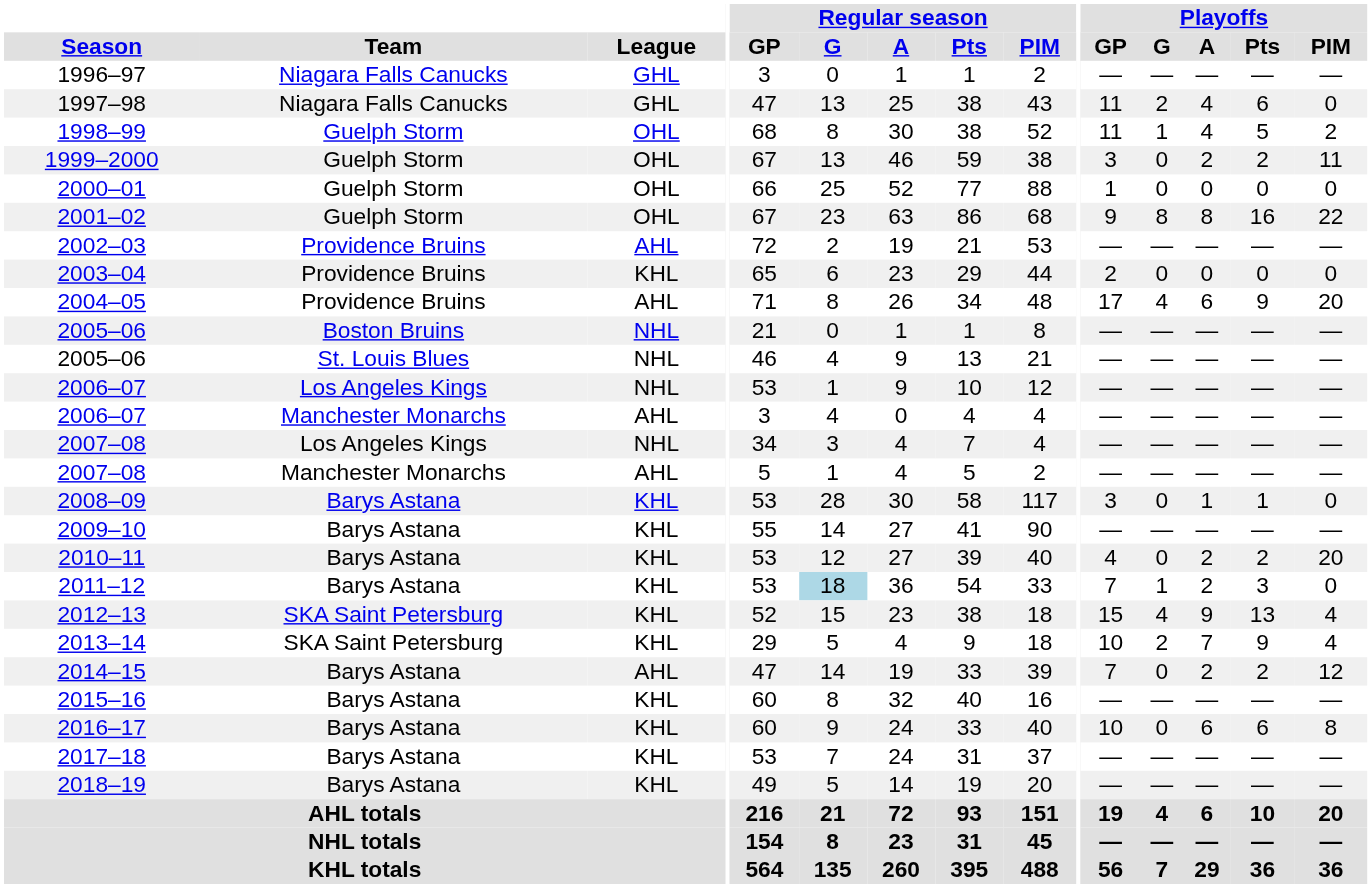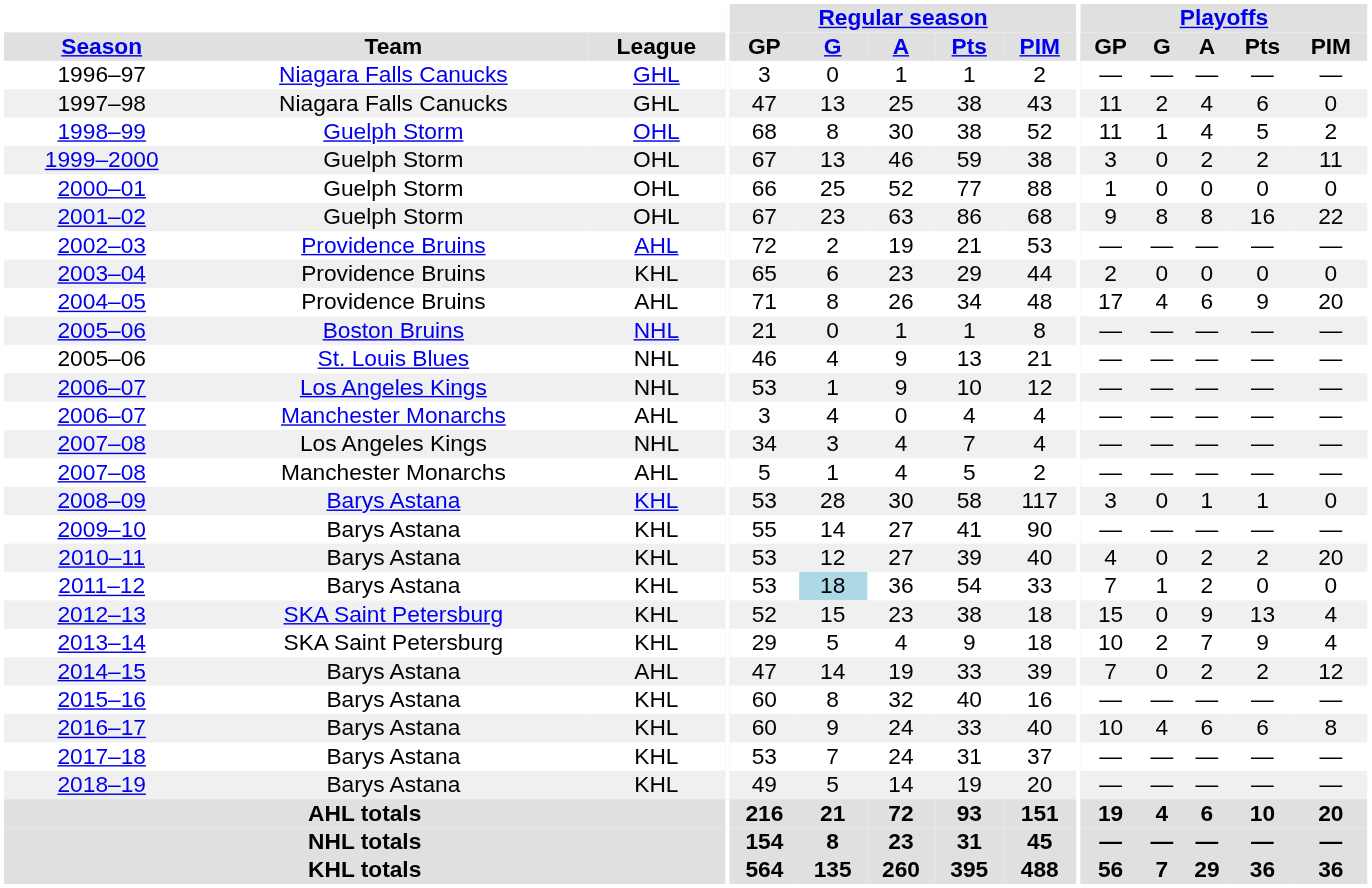 <table border="0" cellpadding="1" cellspacing="0" style="text-align:center; width:60em;">
 <tr bgcolor="#e0e0e0">
 <th colspan="3"  bgcolor="#ffffff"></th>
 <th rowspan="99" bgcolor="#ffffff"></th>
 <th colspan="5"><a href='#'>Regular season</a></th>
 <th rowspan="99" bgcolor="#ffffff"></th>
 <th colspan="5"><a href='#'>Playoffs</a></th>
 </tr>
 <tr bgcolor="#e0e0e0">
 <th><a href='#'>Season</a></th>
 <th>Team</th>
 <th>League</th>
 <th>GP</th>
 <th><a href='#'>G</a></th>
 <th><a href='#'>A</a></th>
 <th><a href='#'>Pts</a></th>
 <th><a href='#'>PIM</a></th>
 <th>GP</th>
 <th>G</th>
 <th>A</th>
 <th>Pts</th>
 <th>PIM</th>
 </tr>
 <tr>
 <td>1996–97</td>
 <td><a href='#'>Niagara Falls Canucks</a></td>
 <td><a href='#'>GHL</a></td>
 <td>3</td>
 <td>0</td>
 <td>1</td>
 <td>1</td>
 <td>2</td>
 <td>—</td>
 <td>—</td>
 <td>—</td>
 <td>—</td>
 <td>—</td>
 </tr>
 <tr bgcolor="#f0f0f0">
 <td>1997–98</td>
 <td>Niagara Falls Canucks</td>
 <td>GHL</td>
 <td>47</td>
 <td>13</td>
 <td>25</td>
 <td>38</td>
 <td>43</td>
 <td>11</td>
 <td>2</td>
 <td>4</td>
 <td>6</td>
 <td>0</td>
 </tr>
 <tr>
 <td><a href='#'>1998–99</a></td>
 <td><a href='#'>Guelph Storm</a></td>
 <td><a href='#'>OHL</a></td>
 <td>68</td>
 <td>8</td>
 <td>30</td>
 <td>38</td>
 <td>52</td>
 <td>11</td>
 <td>1</td>
 <td>4</td>
 <td>5</td>
 <td>2</td>
 </tr>
 <tr bgcolor="#f0f0f0">
 <td><a href='#'>1999–2000</a></td>
 <td>Guelph Storm</td>
 <td>OHL</td>
 <td>67</td>
 <td>13</td>
 <td>46</td>
 <td>59</td>
 <td>38</td>
 <td>3</td>
 <td>0</td>
 <td>2</td>
 <td>2</td>
 <td>11</td>
 </tr>
 <tr>
 <td><a href='#'>2000–01</a></td>
 <td>Guelph Storm</td>
 <td>OHL</td>
 <td>66</td>
 <td>25</td>
 <td>52</td>
 <td>77</td>
 <td>88</td>
 <td>1</td>
 <td>0</td>
 <td>0</td>
 <td>0</td>
 <td>0</td>
 </tr>
 <tr bgcolor="#f0f0f0">
 <td><a href='#'>2001–02</a></td>
 <td>Guelph Storm</td>
 <td>OHL</td>
 <td>67</td>
 <td>23</td>
 <td>63</td>
 <td>86</td>
 <td>68</td>
 <td>9</td>
 <td>8</td>
 <td>8</td>
 <td>16</td>
 <td>22</td>
 </tr>
 <tr>
 <td><a href='#'>2002–03</a></td>
 <td><a href='#'>Providence Bruins</a></td>
 <td><a href='#'>AHL</a></td>
 <td>72</td>
 <td>2</td>
 <td>19</td>
 <td>21</td>
 <td>53</td>
 <td>—</td>
 <td>—</td>
 <td>—</td>
 <td>—</td>
 <td>—</td>
 </tr>
 <tr bgcolor="#f0f0f0">
 <td><a href='#'>2003–04</a></td>
 <td>Providence Bruins</td>
 <td>KHL</td>
 <td>65</td>
 <td>6</td>
 <td>23</td>
 <td>29</td>
 <td>44</td>
 <td>2</td>
 <td>0</td>
 <td>0</td>
 <td>0</td>
 <td>0</td>
 </tr>
 <tr>
 <td><a href='#'>2004–05</a></td>
 <td>Providence Bruins</td>
 <td>AHL</td>
 <td>71</td>
 <td>8</td>
 <td>26</td>
 <td>34</td>
 <td>48</td>
 <td>17</td>
 <td>4</td>
 <td>6</td>
 <td>9</td>
 <td>20</td>
 </tr>
 <tr bgcolor="#f0f0f0">
 <td><a href='#'>2005–06</a></td>
 <td><a href='#'>Boston Bruins</a></td>
 <td><a href='#'>NHL</a></td>
 <td>21</td>
 <td>0</td>
 <td>1</td>
 <td>1</td>
 <td>8</td>
 <td>—</td>
 <td>—</td>
 <td>—</td>
 <td>—</td>
 <td>—</td>
 </tr>
 <tr>
 <td>2005–06</td>
 <td><a href='#'>St. Louis Blues</a></td>
 <td>NHL</td>
 <td>46</td>
 <td>4</td>
 <td>9</td>
 <td>13</td>
 <td>21</td>
 <td>—</td>
 <td>—</td>
 <td>—</td>
 <td>—</td>
 <td>—</td>
 </tr>
 <tr bgcolor="#f0f0f0">
 <td><a href='#'>2006–07</a></td>
 <td><a href='#'>Los Angeles Kings</a></td>
 <td>NHL</td>
 <td>53</td>
 <td>1</td>
 <td>9</td>
 <td>10</td>
 <td>12</td>
 <td>—</td>
 <td>—</td>
 <td>—</td>
 <td>—</td>
 <td>—</td>
 </tr>
 <tr>
 <td><a href='#'>2006–07</a></td>
 <td><a href='#'>Manchester Monarchs</a></td>
 <td>AHL</td>
 <td>3</td>
 <td>4</td>
 <td>0</td>
 <td>4</td>
 <td>4</td>
 <td>—</td>
 <td>—</td>
 <td>—</td>
 <td>—</td>
 <td>—</td>
 </tr>
 <tr bgcolor="#f0f0f0">
 <td><a href='#'>2007–08</a></td>
 <td>Los Angeles Kings</td>
 <td>NHL</td>
 <td>34</td>
 <td>3</td>
 <td>4</td>
 <td>7</td>
 <td>4</td>
 <td>—</td>
 <td>—</td>
 <td>—</td>
 <td>—</td>
 <td>—</td>
 </tr>
 <tr>
 <td><a href='#'>2007–08</a></td>
 <td>Manchester Monarchs</td>
 <td>AHL</td>
 <td>5</td>
 <td>1</td>
 <td>4</td>
 <td>5</td>
 <td>2</td>
 <td>—</td>
 <td>—</td>
 <td>—</td>
 <td>—</td>
 <td>—</td>
 </tr>
 <tr bgcolor="#f0f0f0">
 <td><a href='#'>2008–09</a></td>
 <td><a href='#'>Barys Astana</a></td>
 <td><a href='#'>KHL</a></td>
 <td>53</td>
 <td>28</td>
 <td>30</td>
 <td>58</td>
 <td>117</td>
 <td>3</td>
 <td>0</td>
 <td>1</td>
 <td>1</td>
 <td>0</td>
 </tr>
 <tr>
 <td><a href='#'>2009–10</a></td>
 <td>Barys Astana</td>
 <td>KHL</td>
 <td>55</td>
 <td>14</td>
 <td>27</td>
 <td>41</td>
 <td>90</td>
 <td>—</td>
 <td>—</td>
 <td>—</td>
 <td>—</td>
 <td>—</td>
 </tr>
 <tr bgcolor="#f0f0f0">
 <td><a href='#'>2010–11</a></td>
 <td>Barys Astana</td>
 <td>KHL</td>
 <td>53</td>
 <td>12</td>
 <td>27</td>
 <td>39</td>
 <td>40</td>
 <td>4</td>
 <td>0</td>
 <td>2</td>
 <td>2</td>
 <td>20</td>
 </tr>
 <tr>
 <td><a href='#'>2011–12</a></td>
 <td>Barys Astana</td>
 <td>KHL</td>
 <td>53</td>
 <td style="background: lightblue;">18</td>
 <td>36</td>
 <td>54</td>
 <td>33</td>
 <td>7</td>
 <td>1</td>
 <td>2</td>
-<td>3</td>
+<td>0</td>
 <td>0</td>
 </tr>
 <tr bgcolor="#f0f0f0">
 <td><a href='#'>2012–13</a></td>
 <td><a href='#'>SKA Saint Petersburg</a></td>
 <td>KHL</td>
 <td>52</td>
 <td>15</td>
 <td>23</td>
 <td>38</td>
 <td>18</td>
 <td>15</td>
-<td>4</td>
+<td>0</td>
 <td>9</td>
 <td>13</td>
 <td>4</td>
 </tr>
 <tr>
 <td><a href='#'>2013–14</a></td>
 <td>SKA Saint Petersburg</td>
 <td>KHL</td>
 <td>29</td>
 <td>5</td>
 <td>4</td>
 <td>9</td>
 <td>18</td>
 <td>10</td>
 <td>2</td>
 <td>7</td>
 <td>9</td>
 <td>4</td>
 </tr>
 <tr bgcolor="#f0f0f0">
 <td><a href='#'>2014–15</a></td>
 <td>Barys Astana</td>
 <td>AHL</td>
 <td>47</td>
 <td>14</td>
 <td>19</td>
 <td>33</td>
 <td>39</td>
 <td>7</td>
 <td>0</td>
 <td>2</td>
 <td>2</td>
 <td>12</td>
 </tr>
 <tr>
 <td><a href='#'>2015–16</a></td>
 <td>Barys Astana</td>
 <td>KHL</td>
 <td>60</td>
 <td>8</td>
 <td>32</td>
 <td>40</td>
 <td>16</td>
 <td>—</td>
 <td>—</td>
 <td>—</td>
 <td>—</td>
 <td>—</td>
 </tr>
 <tr bgcolor="#f0f0f0">
 <td><a href='#'>2016–17</a></td>
 <td>Barys Astana</td>
 <td>KHL</td>
 <td>60</td>
 <td>9</td>
 <td>24</td>
 <td>33</td>
 <td>40</td>
 <td>10</td>
-<td>0</td>
+<td>4</td>
 <td>6</td>
 <td>6</td>
 <td>8</td>
 </tr>
 <tr>
 <td><a href='#'>2017–18</a></td>
 <td>Barys Astana</td>
 <td>KHL</td>
 <td>53</td>
 <td>7</td>
 <td>24</td>
 <td>31</td>
 <td>37</td>
 <td>—</td>
 <td>—</td>
 <td>—</td>
 <td>—</td>
 <td>—</td>
 </tr>
 <tr bgcolor="#f0f0f0">
 <td><a href='#'>2018–19</a></td>
 <td>Barys Astana</td>
 <td>KHL</td>
 <td>49</td>
 <td>5</td>
 <td>14</td>
 <td>19</td>
 <td>20</td>
 <td>—</td>
 <td>—</td>
 <td>—</td>
 <td>—</td>
 <td>—</td>
 </tr>
 <tr bgcolor="#e0e0e0">
 <th colspan="3">AHL totals</th>
 <th>216</th>
 <th>21</th>
 <th>72</th>
 <th>93</th>
 <th>151</th>
 <th>19</th>
 <th>4</th>
 <th>6</th>
 <th>10</th>
 <th>20</th>
 </tr>
 <tr bgcolor="#e0e0e0">
 <th colspan="3">NHL totals</th>
 <th>154</th>
 <th>8</th>
 <th>23</th>
 <th>31</th>
 <th>45</th>
 <th>—</th>
 <th>—</th>
 <th>—</th>
 <th>—</th>
 <th>—</th>
 </tr>
 <tr bgcolor="#e0e0e0">
 <th colspan="3">KHL totals</th>
 <th>564</th>
 <th>135</th>
 <th>260</th>
 <th>395</th>
 <th>488</th>
 <th>56</th>
 <th>7</th>
 <th>29</th>
 <th>36</th>
 <th>36</th>
 </tr>
 </table>
